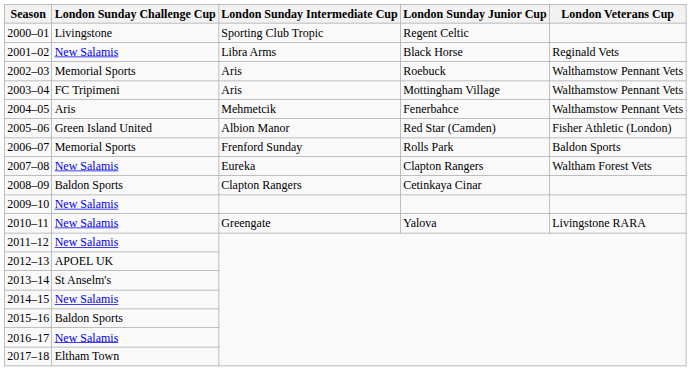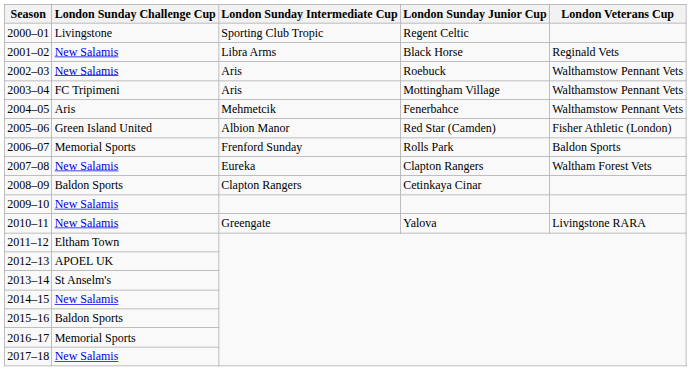 <table class="wikitable" style="textalign-center">
 <tr>
 <th>Season</th>
 <th>London Sunday Challenge Cup</th>
 <th>London Sunday Intermediate Cup</th>
 <th>London Sunday Junior Cup</th>
 <th>London Veterans Cup</th>
 </tr>
 <tr>
 <td>2000–01</td>
 <td>Livingstone</td>
 <td>Sporting Club Tropic</td>
 <td>Regent Celtic</td>
 <td></td>
 </tr>
 <tr>
 <td>2001–02</td>
 <td><a href='#'>New Salamis</a></td>
 <td>Libra Arms</td>
 <td>Black Horse</td>
 <td>Reginald Vets</td>
 </tr>
 <tr>
 <td>2002–03</td>
-<td>Memorial Sports</td>
+<td><a href='#'>New Salamis</a></td>
 <td>Aris</td>
 <td>Roebuck</td>
 <td>Walthamstow Pennant Vets</td>
 </tr>
 <tr>
 <td>2003–04</td>
 <td>FC Tripimeni</td>
 <td>Aris</td>
 <td>Mottingham Village</td>
 <td>Walthamstow Pennant Vets</td>
 </tr>
 <tr>
 <td>2004–05</td>
 <td>Aris</td>
 <td>Mehmetcik</td>
 <td>Fenerbahce</td>
 <td>Walthamstow Pennant Vets</td>
 </tr>
 <tr>
 <td>2005–06</td>
 <td>Green Island United</td>
 <td>Albion Manor</td>
 <td>Red Star (Camden)</td>
 <td>Fisher Athletic (London)</td>
 </tr>
 <tr>
 <td>2006–07</td>
 <td>Memorial Sports</td>
 <td>Frenford Sunday</td>
 <td>Rolls Park</td>
 <td>Baldon Sports</td>
 </tr>
 <tr>
 <td>2007–08</td>
 <td><a href='#'>New Salamis</a></td>
 <td>Eureka</td>
 <td>Clapton Rangers</td>
 <td>Waltham Forest Vets</td>
 </tr>
 <tr>
 <td>2008–09</td>
 <td>Baldon Sports</td>
 <td>Clapton Rangers</td>
 <td>Cetinkaya Cinar</td>
 <td></td>
 </tr>
 <tr>
 <td>2009–10</td>
 <td><a href='#'>New Salamis</a></td>
 <td></td>
 <td></td>
 <td></td>
 </tr>
 <tr>
 <td>2010–11</td>
 <td><a href='#'>New Salamis</a></td>
 <td>Greengate</td>
 <td>Yalova</td>
 <td>Livingstone RARA</td>
 </tr>
 <tr>
 <td>2011–12</td>
-<td><a href='#'>New Salamis</a></td>
+<td>Eltham Town</td>
 </tr>
 <tr>
 <td>2012–13</td>
 <td>APOEL UK</td>
 </tr>
 <tr>
 <td>2013–14</td>
 <td>St Anselm's</td>
 </tr>
 <tr>
 <td>2014–15</td>
 <td><a href='#'>New Salamis</a></td>
 </tr>
 <tr>
 <td>2015–16</td>
 <td>Baldon Sports</td>
 </tr>
 <tr>
 <td>2016–17</td>
-<td><a href='#'>New Salamis</a></td>
+<td>Memorial Sports</td>
 </tr>
 <tr>
 <td>2017–18</td>
-<td>Eltham Town</td>
+<td><a href='#'>New Salamis</a></td>
 </tr>
 </table>
